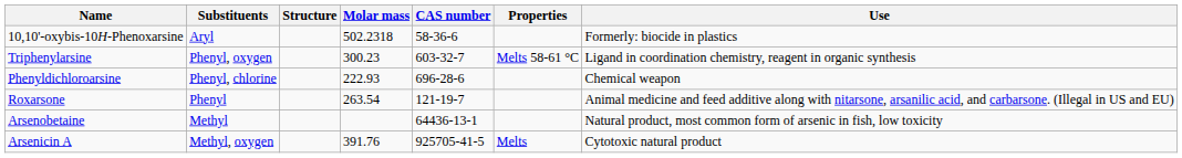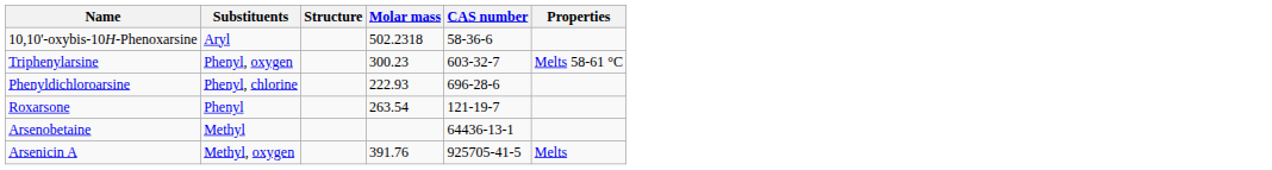 <table align="center" class="wikitable">
 <tr>
 <th>Name</th>
 <th>Substituents</th>
 <th>Structure</th>
 <th><a href='#'>Molar mass</a></th>
 <th><a href='#'>CAS number</a></th>
 <th>Properties</th>
-<th>Use</th>
 </tr>
 <tr>
 <td>10,10'-oxybis-10<em>H</em>-Phenoxarsine</td>
 <td><a href='#'>Aryl</a></td>
 <td></td>
 <td>502.2318</td>
 <td>58-36-6</td>
 <td></td>
-<td>Formerly: biocide in plastics</td>
 </tr>
 <tr>
 <td><a href='#'>Triphenylarsine</a></td>
 <td><a href='#'>Phenyl</a>, <a href='#'>oxygen</a></td>
 <td></td>
 <td>300.23</td>
 <td>603-32-7</td>
 <td><a href='#'>Melts</a> 58-61 °C</td>
-<td>Ligand in coordination chemistry, reagent in organic synthesis</td>
 </tr>
 <tr>
 <td><a href='#'>Phenyldichloroarsine</a></td>
 <td><a href='#'>Phenyl</a>, <a href='#'>chlorine</a></td>
 <td></td>
 <td>222.93</td>
 <td>696-28-6</td>
 <td></td>
-<td>Chemical weapon</td>
 </tr>
 <tr>
 <td><a href='#'>Roxarsone</a></td>
 <td><a href='#'>Phenyl</a></td>
 <td></td>
 <td>263.54</td>
 <td>121-19-7</td>
 <td></td>
-<td>Animal medicine and feed additive along with <a href='#'>nitarsone</a>, <a href='#'>arsanilic acid</a>, and <a href='#'>carbarsone</a>. (Illegal in US and EU)</td>
 </tr>
 <tr>
 <td><a href='#'>Arsenobetaine</a></td>
 <td><a href='#'>Methyl</a></td>
 <td></td>
 <td></td>
 <td>64436-13-1</td>
 <td></td>
-<td>Natural product, most common form of arsenic in fish, low toxicity</td>
 </tr>
 <tr>
 <td><a href='#'>Arsenicin A</a></td>
 <td><a href='#'>Methyl</a>, <a href='#'>oxygen</a></td>
 <td></td>
 <td>391.76</td>
 <td>925705-41-5</td>
 <td><a href='#'>Melts</a> </td>
-<td>Cytotoxic natural product</td>
 </tr>
 </table>
